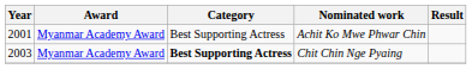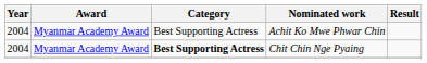 <table class="wikitable" style="font-size: 95%">
 <tr>
 <th>Year</th>
 <th>Award</th>
 <th>Category</th>
 <th>Nominated work</th>
 <th>Result</th>
 </tr>
 <tr>
-<td>2001</td>
+<td>2004</td>
 <td><a href='#'>Myanmar Academy Award</a></td>
 <td>Best Supporting Actress</td>
 <td><em>Achit Ko Mwe Phwar Chin</em></td>
 <td></td>
 </tr>
 <tr>
-<td>2003</td>
+<td>2004</td>
 <td><a href='#'>Myanmar Academy Award</a></td>
 <td><strong>Best Supporting Actress</strong></td>
 <td><em>Chit Chin Nge Pyaing</em></td>
 <td></td>
 </tr>
 <tr>
 </tr>
 </table>
